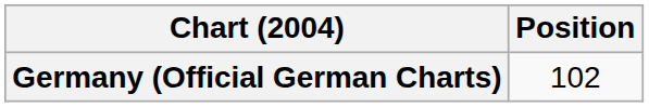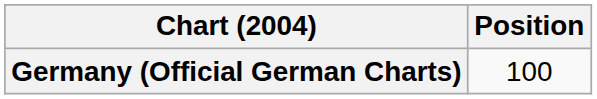 <table class="wikitable plainrowheaders" style="text-align:center">
 <tr>
 <th scope="col">Chart (2004)</th>
 <th scope="col">Position</th>
 </tr>
 <tr>
 <th scope="row">Germany (Official German Charts)</th>
-<td>102</td>
+<td>100</td>
 </tr>
 </table>
